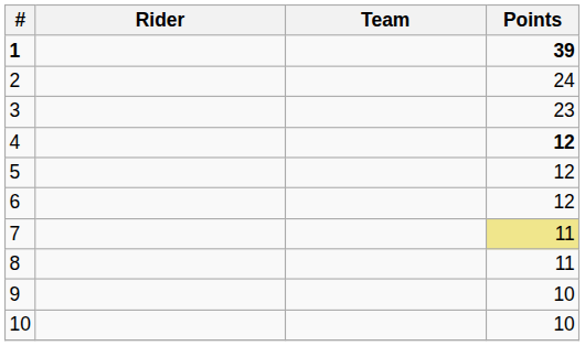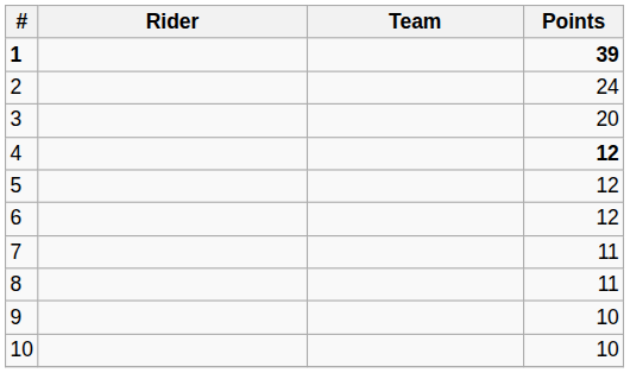 <table class="wikitable">
 <tr>
 <th>#</th>
 <th width="200">Rider</th>
 <th width="160">Team</th>
 <th width="70">Points</th>
 </tr>
 <tr>
 <td><strong>1</strong></td>
 <td><strong></strong> </td>
 <td><strong></strong></td>
 <td align=right><strong>39</strong></td>
 </tr>
 <tr>
 <td>2</td>
 <td></td>
 <td></td>
 <td align=right>24</td>
 </tr>
 <tr>
 <td>3</td>
 <td> </td>
 <td></td>
-<td align=right>23</td>
+<td align=right>20</td>
 </tr>
 <tr>
 <td>4</td>
 <td></td>
 <td></td>
 <td align=right><strong>12</strong></td>
 </tr>
 <tr>
 <td>5</td>
 <td></td>
 <td></td>
 <td align=right>12</td>
 </tr>
 <tr>
 <td>6</td>
 <td></td>
 <td></td>
 <td align=right>12</td>
 </tr>
 <tr>
 <td>7</td>
 <td></td>
 <td></td>
-<td align=right style="background: khaki;">11</td>
+<td align=right>11</td>
 </tr>
 <tr>
 <td>8</td>
 <td></td>
 <td></td>
 <td align=right>11</td>
 </tr>
 <tr>
 <td>9</td>
 <td></td>
 <td></td>
 <td align=right>10</td>
 </tr>
 <tr>
 <td>10</td>
 <td></td>
 <td></td>
 <td align=right>10</td>
 </tr>
 <tr>
 </tr>
 </table>
